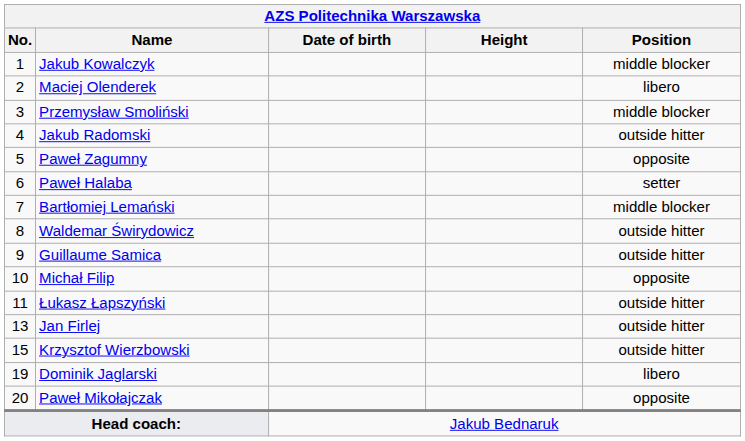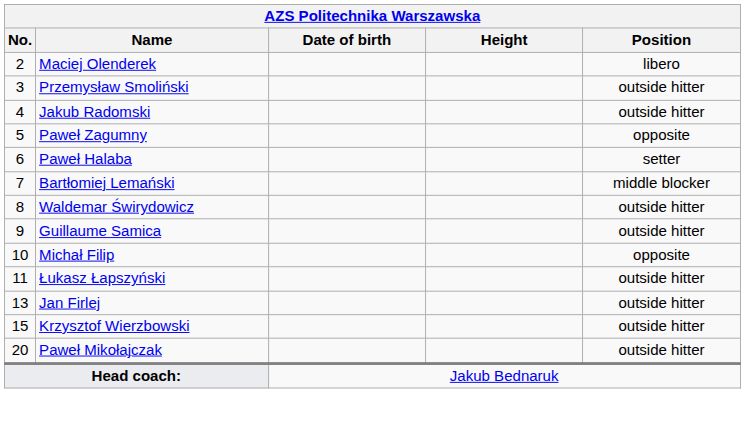 <table class="wikitable collapsible collapsed" style="font-size:100%; text-align:center">
 <tr>
 <th colspan=5 style="width:30em"><a href='#'>AZS Politechnika Warszawska</a></th>
 </tr>
 <tr>
 <th>No.</th>
 <th style="width:15em">Name</th>
 <th style="width:10em">Date of birth</th>
 <th style="width:10em">Height</th>
 <th style="width:10em">Position</th>
-</tr>
-<tr>
-<td>1</td>
-<td align=left> <a href='#'>Jakub Kowalczyk</a></td>
-<td align=right></td>
-<td></td>
-<td>middle blocker</td>
 </tr>
 <tr>
 <td>2</td>
 <td align=left> <a href='#'>Maciej Olenderek</a></td>
 <td align=right></td>
 <td></td>
 <td>libero</td>
 </tr>
 <tr>
 <td>3</td>
 <td align=left> <a href='#'>Przemysław Smoliński</a></td>
 <td align=right></td>
 <td></td>
-<td>middle blocker</td>
+<td>outside hitter</td>
 </tr>
 <tr>
 <td>4</td>
 <td align=left> <a href='#'>Jakub Radomski</a></td>
 <td align=right></td>
 <td></td>
 <td>outside hitter</td>
 </tr>
 <tr>
 <td>5</td>
 <td align=left> <a href='#'>Paweł Zagumny</a></td>
 <td align=right></td>
 <td></td>
 <td>opposite</td>
 </tr>
 <tr>
 <td>6</td>
 <td align=left> <a href='#'>Paweł Halaba</a></td>
 <td align=right></td>
 <td></td>
 <td>setter</td>
 </tr>
 <tr>
 <td>7</td>
 <td align=left> <a href='#'>Bartłomiej Lemański</a></td>
 <td align=right></td>
 <td></td>
 <td>middle blocker</td>
 </tr>
 <tr>
 <td>8</td>
 <td align=left> <a href='#'>Waldemar Świrydowicz</a></td>
 <td align=right></td>
 <td></td>
 <td>outside hitter</td>
 </tr>
 <tr>
 <td>9</td>
 <td align=left> <a href='#'>Guillaume Samica</a></td>
 <td align=right></td>
 <td></td>
 <td>outside hitter</td>
 </tr>
 <tr>
 <td>10</td>
 <td align=left> <a href='#'>Michał Filip</a></td>
 <td align=right></td>
 <td></td>
 <td>opposite</td>
 </tr>
 <tr>
 <td>11</td>
 <td align=left> <a href='#'>Łukasz Łapszyński</a></td>
 <td align=right></td>
 <td></td>
 <td>outside hitter</td>
 </tr>
 <tr>
 <td>13</td>
 <td align=left> <a href='#'>Jan Firlej</a></td>
 <td align=right></td>
 <td></td>
 <td>outside hitter</td>
 </tr>
 <tr>
 <td>15</td>
 <td align=left> <a href='#'>Krzysztof Wierzbowski</a></td>
 <td align=right></td>
 <td></td>
 <td>outside hitter</td>
 </tr>
 <tr>
-<td>19</td>
-<td align=left> <a href='#'>Dominik Jaglarski</a></td>
-<td align=right></td>
-<td></td>
-<td>libero</td>
-</tr>
-<tr>
 <td>20</td>
 <td align=left> <a href='#'>Paweł Mikołajczak</a></td>
 <td align=right></td>
 <td></td>
-<td>opposite</td>
+<td>outside hitter</td>
 </tr>
 <tr style="border-top: 3px solid grey">
 <td colspan=2 style="background:#EAECF0"><strong>Head coach:</strong></td>
 <td colspan=3> <a href='#'>Jakub Bednaruk</a></td>
 </tr>
 </table>
